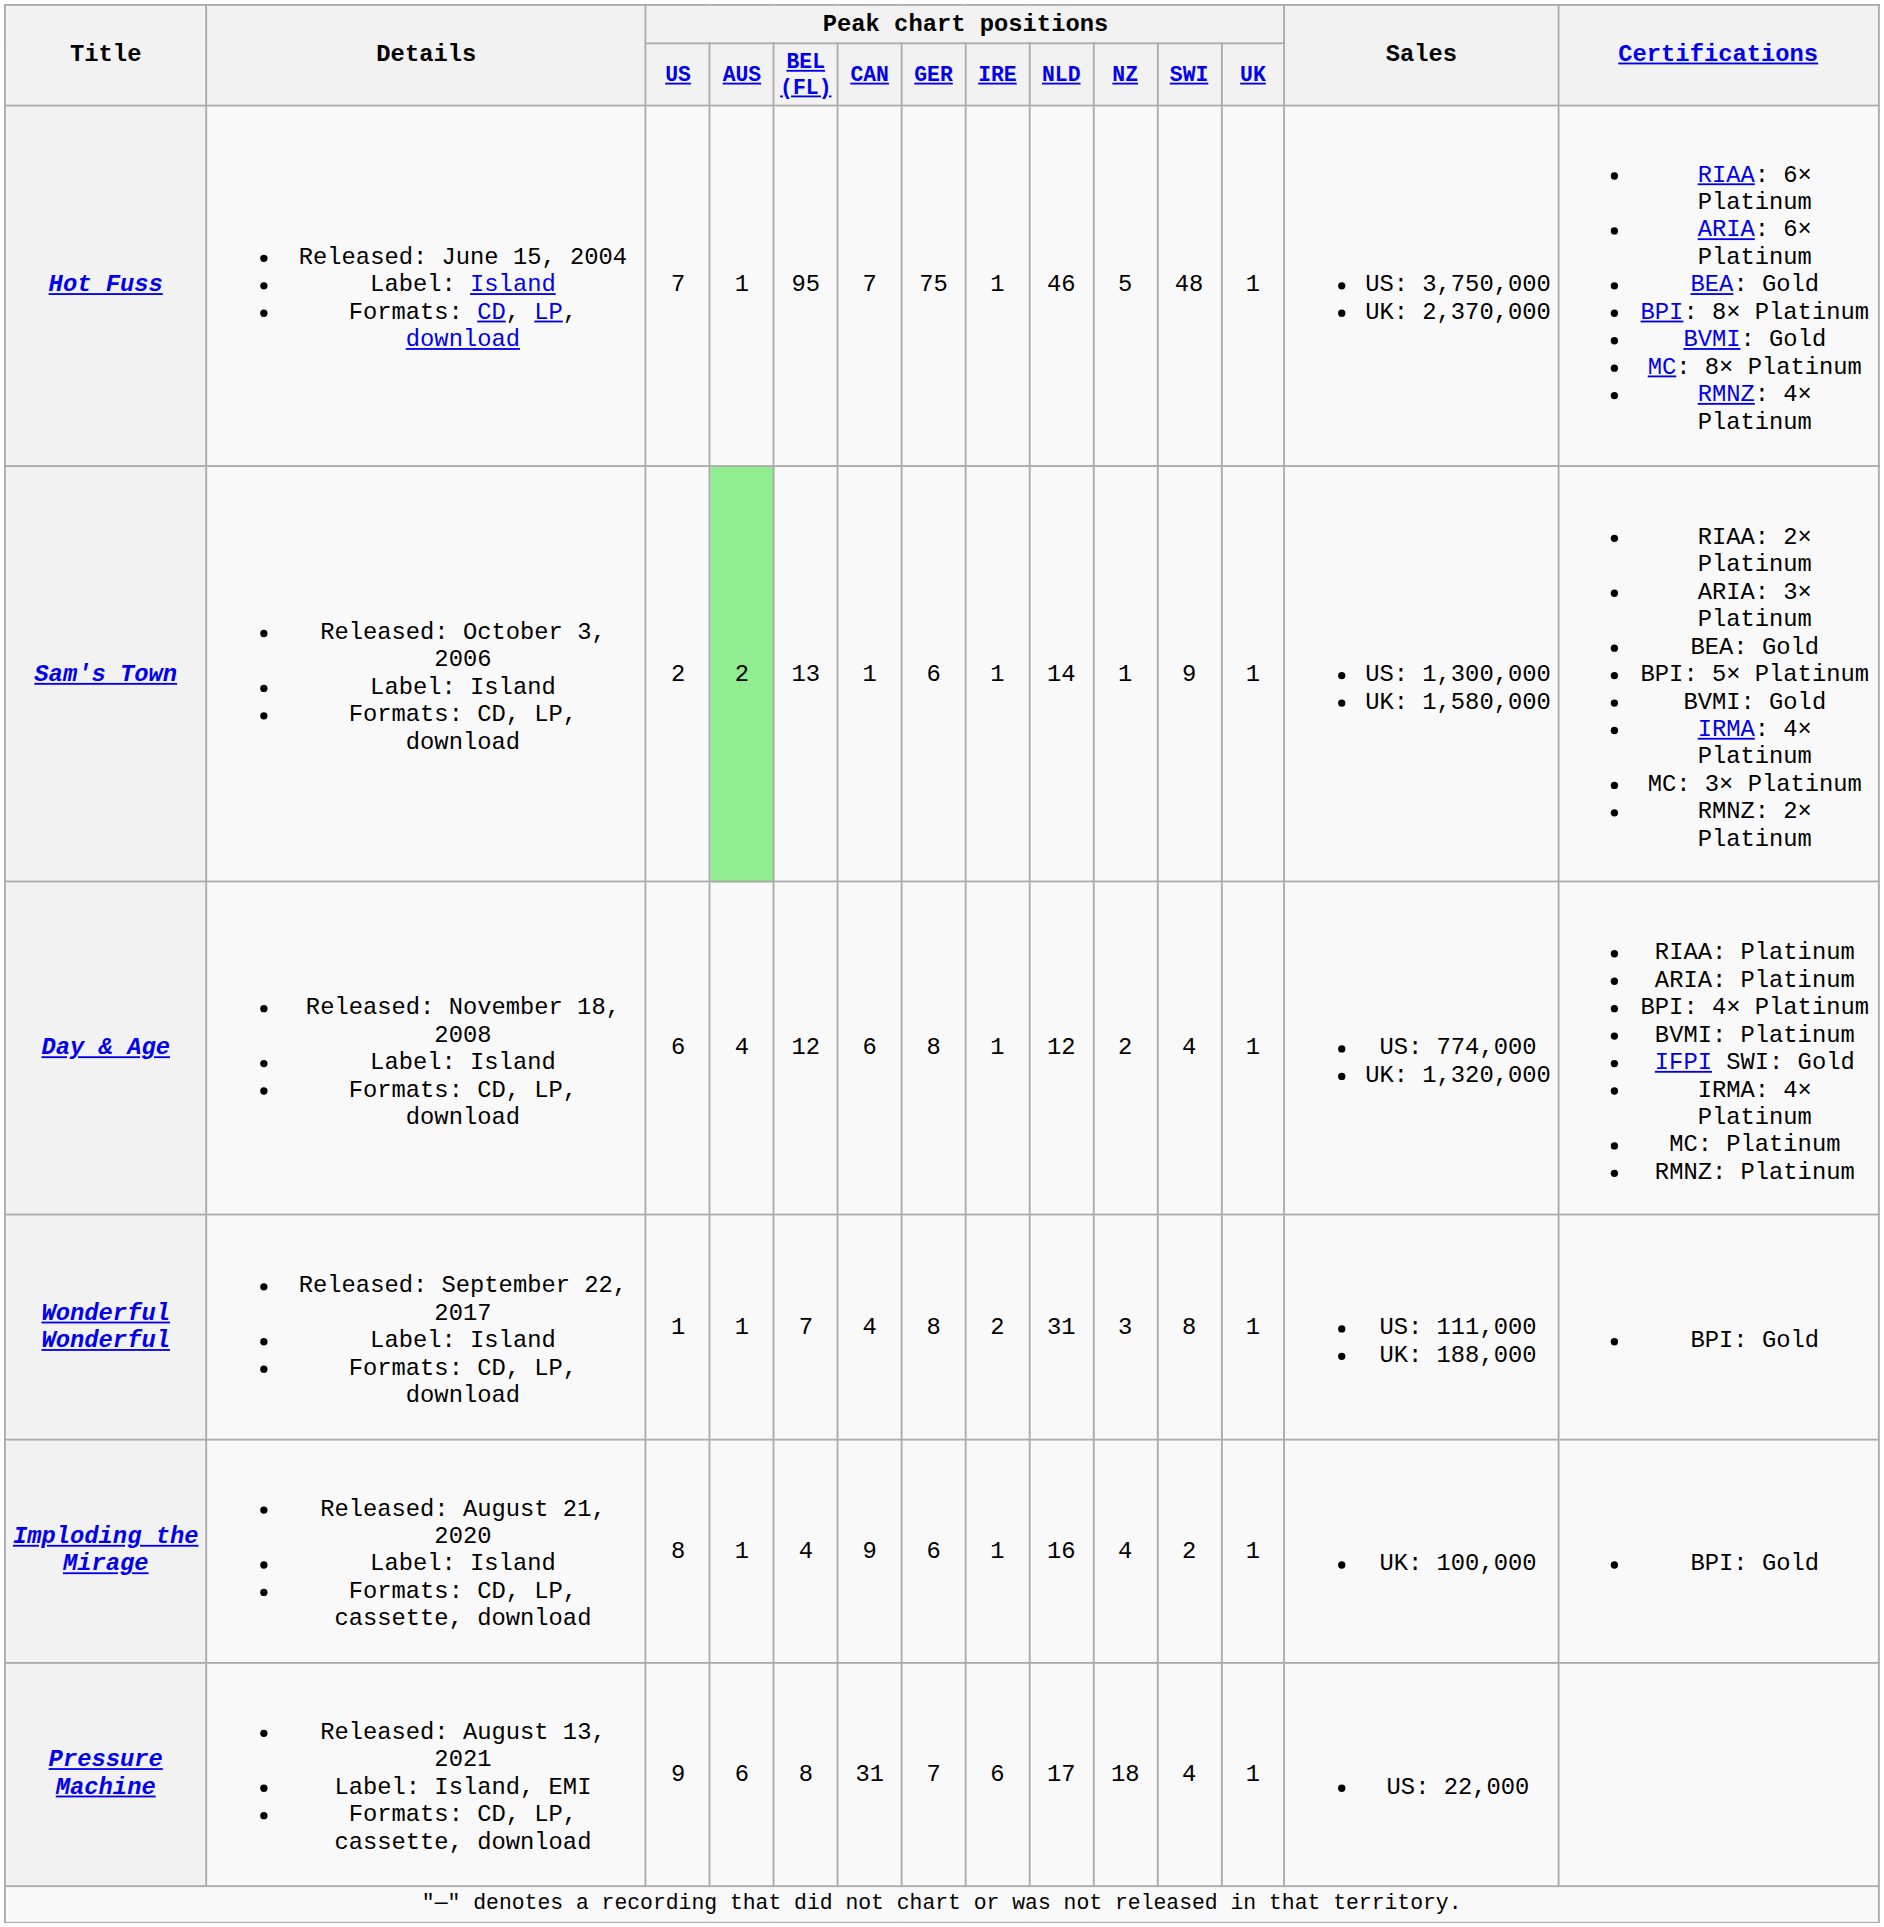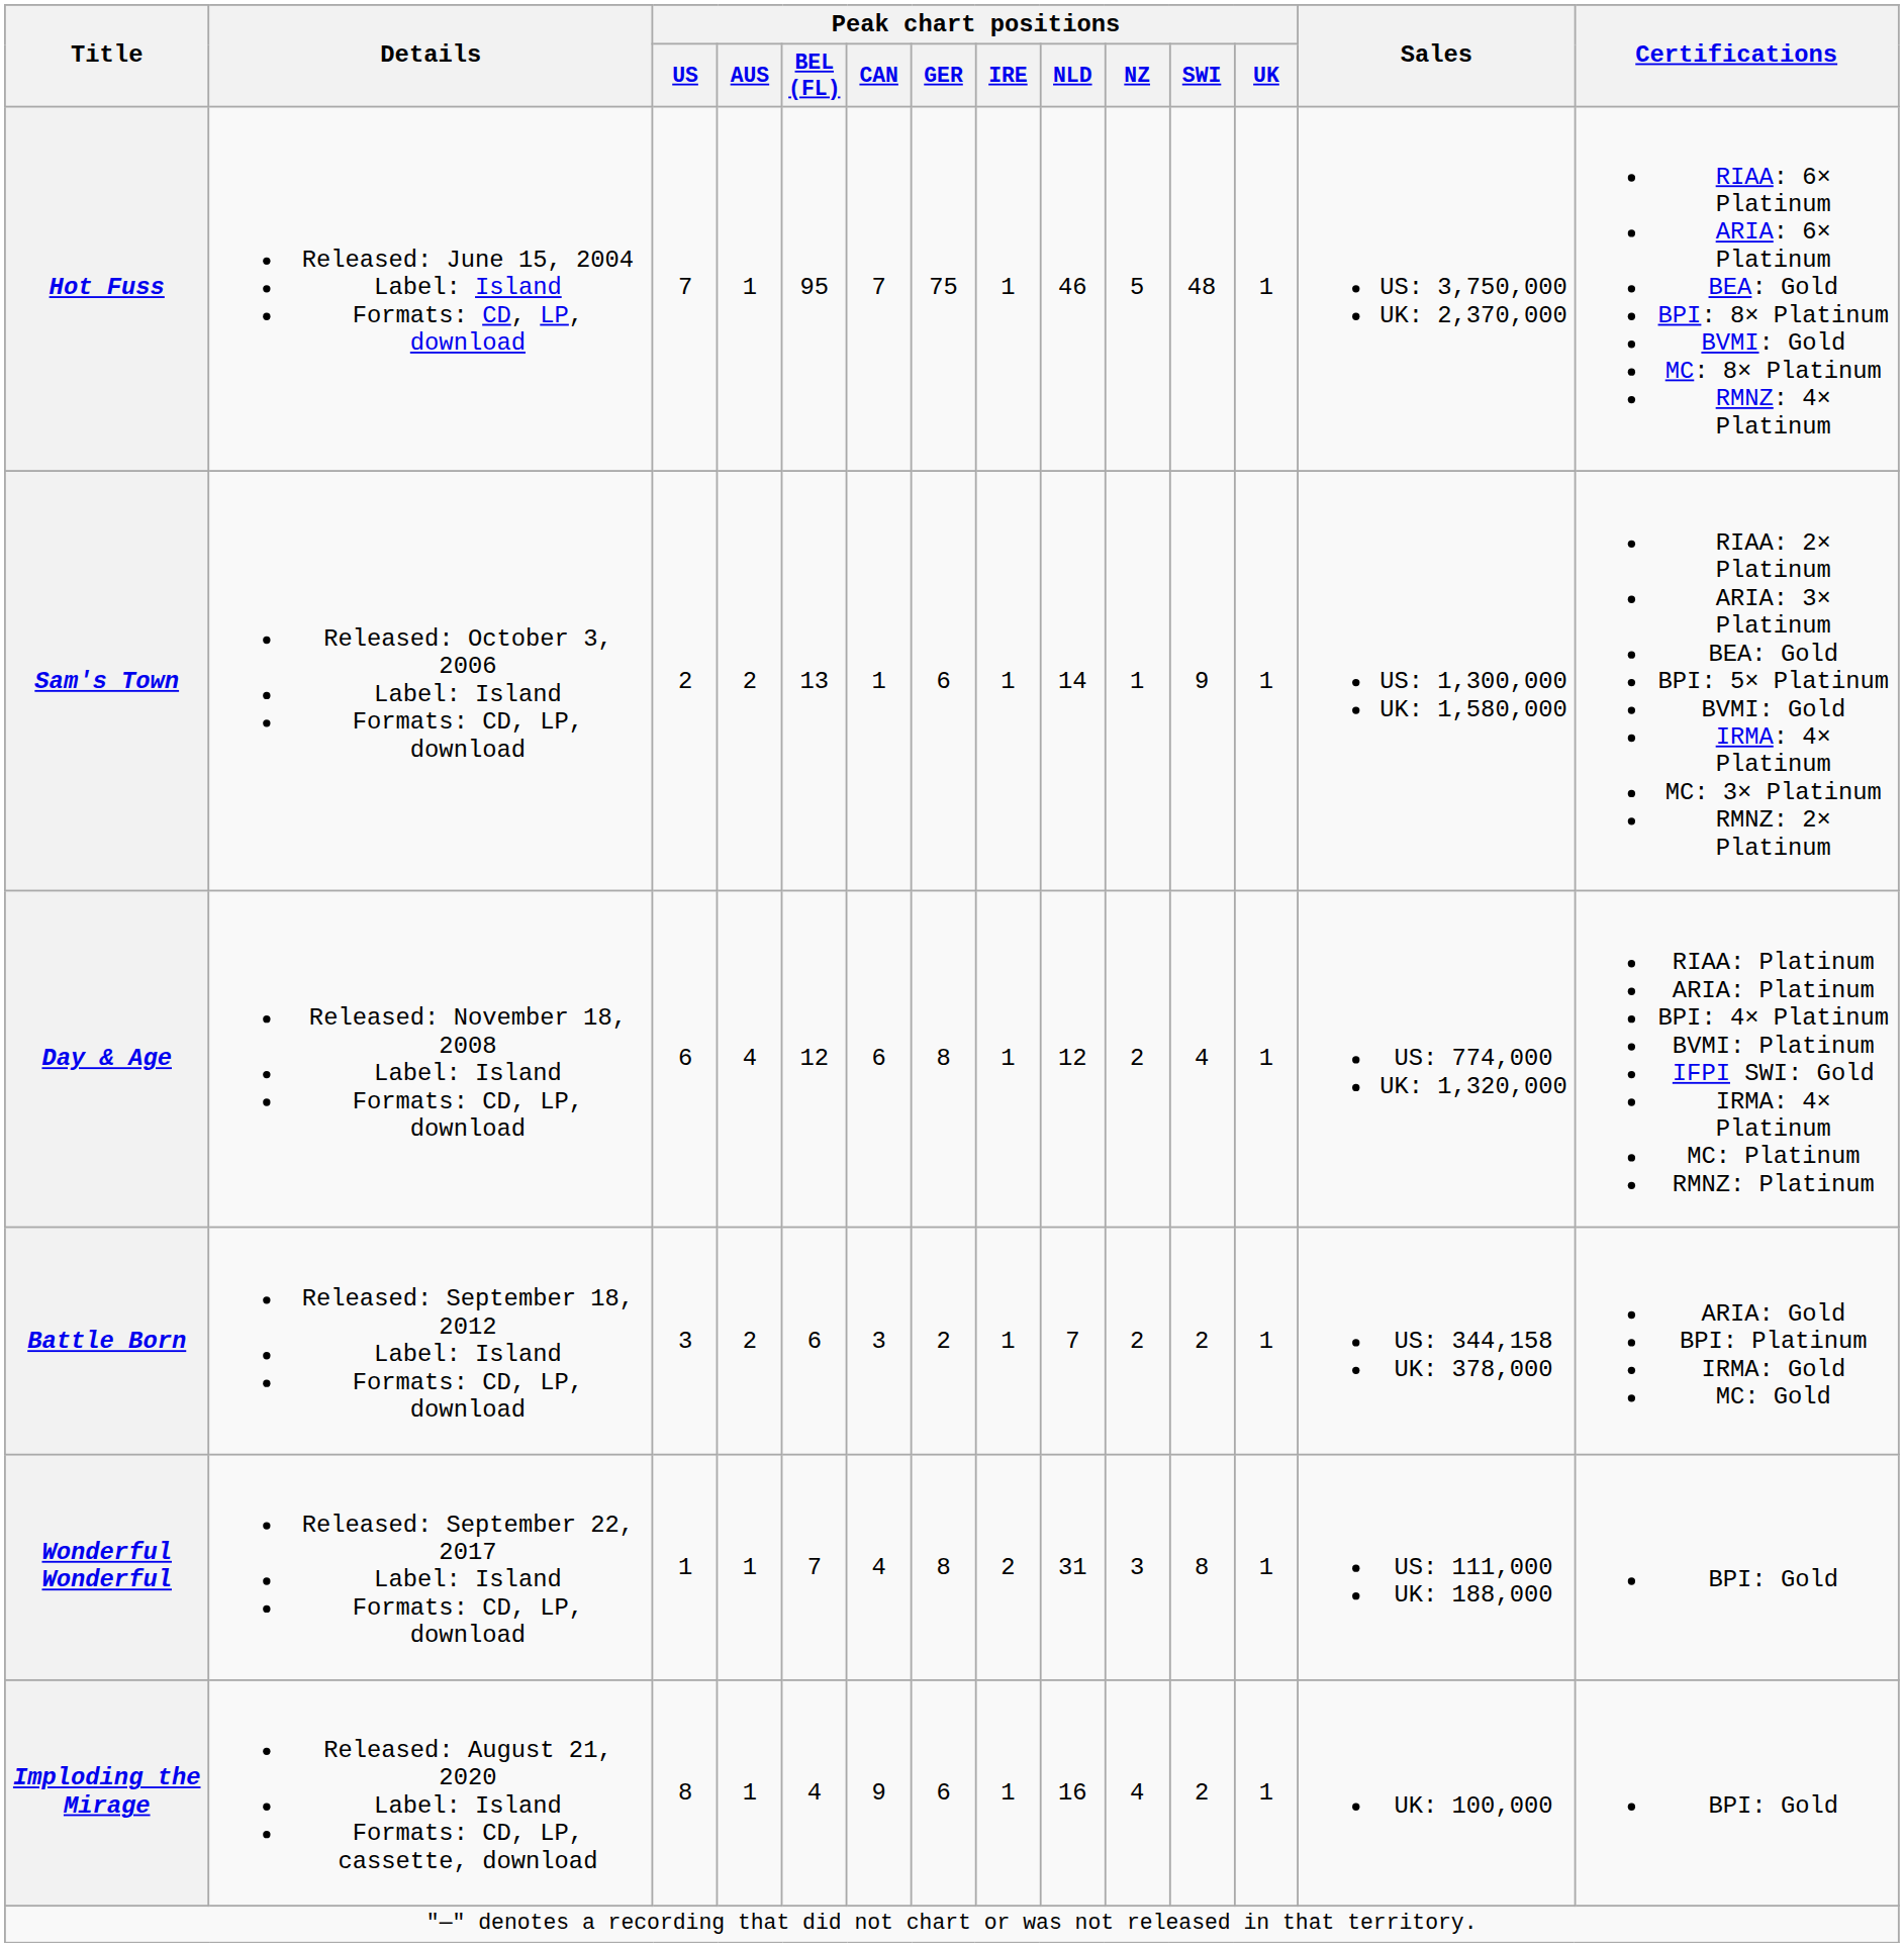 <table class="wikitable plainrowheaders" style="text-align:center;">
 <tr>
 <th scope="col" rowspan="2" style="width:8em;">Title</th>
 <th scope="col" rowspan="2" style="width:18em;">Details</th>
 <th scope="col" colspan="10">Peak chart positions</th>
 <th scope="col" rowspan="2" style="width:11em;">Sales</th>
 <th scope="col" rowspan="2" style="width:13em;"><a href='#'>Certifications</a></th>
 </tr>
 <tr>
 <th scope="col" style="width:2.5em;font-size:90%;"><a href='#'>US</a><br></th>
 <th scope="col" style="width:2.5em;font-size:90%;"><a href='#'>AUS</a><br></th>
 <th scope="col" style="width:2.5em;font-size:90%;"><a href='#'>BEL<br>(FL)</a><br></th>
 <th scope="col" style="width:2.5em;font-size:90%;"><a href='#'>CAN</a><br></th>
 <th scope="col" style="width:2.5em;font-size:90%;"><a href='#'>GER</a><br></th>
 <th scope="col" style="width:2.5em;font-size:90%;"><a href='#'>IRE</a><br></th>
 <th scope="col" style="width:2.5em;font-size:90%;"><a href='#'>NLD</a><br></th>
 <th scope="col" style="width:2.5em;font-size:90%;"><a href='#'>NZ</a><br></th>
 <th scope="col" style="width:2.5em;font-size:90%;"><a href='#'>SWI</a><br></th>
 <th scope="col" style="width:2.5em;font-size:90%;"><a href='#'>UK</a><br></th>
 </tr>
 <tr>
 <th scope="row"><em><a href='#'>Hot Fuss</a></em></th>
 <td><br><ul><li>Released: June 15, 2004</li><li>Label: <a href='#'>Island</a></li><li>Formats: <a href='#'>CD</a>, <a href='#'>LP</a>, <a href='#'>download</a></li></ul></td>
 <td>7</td>
 <td>1</td>
 <td>95</td>
 <td>7</td>
 <td>75</td>
 <td>1</td>
 <td>46</td>
 <td>5</td>
 <td>48</td>
 <td>1</td>
 <td><br><ul><li>US: 3,750,000</li><li>UK: 2,370,000</li></ul></td>
 <td><br><ul><li><a href='#'>RIAA</a>: 6× Platinum</li><li><a href='#'>ARIA</a>: 6× Platinum</li><li><a href='#'>BEA</a>: Gold</li><li><a href='#'>BPI</a>: 8× Platinum</li><li><a href='#'>BVMI</a>: Gold</li><li><a href='#'>MC</a>: 8× Platinum</li><li><a href='#'>RMNZ</a>: 4× Platinum</li></ul></td>
 </tr>
 <tr>
 <th scope="row"><em><a href='#'>Sam's Town</a></em></th>
 <td><br><ul><li>Released: October 3, 2006</li><li>Label: Island</li><li>Formats: CD, LP, download</li></ul></td>
 <td>2</td>
-<td style="background: lightgreen;">2</td>
+<td>2</td>
 <td>13</td>
 <td>1</td>
 <td>6</td>
 <td>1</td>
 <td>14</td>
 <td>1</td>
 <td>9</td>
 <td>1</td>
 <td><br><ul><li>US: 1,300,000</li><li>UK: 1,580,000</li></ul></td>
 <td><br><ul><li>RIAA: 2× Platinum</li><li>ARIA: 3× Platinum</li><li>BEA: Gold</li><li>BPI: 5× Platinum</li><li>BVMI: Gold</li><li><a href='#'>IRMA</a>: 4× Platinum</li><li>MC: 3× Platinum</li><li>RMNZ: 2× Platinum</li></ul></td>
 </tr>
 <tr>
 <th scope="row"><em><a href='#'>Day & Age</a></em></th>
 <td><br><ul><li>Released: November 18, 2008</li><li>Label: Island</li><li>Formats: CD, LP, download</li></ul></td>
 <td>6</td>
 <td>4</td>
 <td>12</td>
 <td>6</td>
 <td>8</td>
 <td>1</td>
 <td>12</td>
 <td>2</td>
 <td>4</td>
 <td>1</td>
 <td><br><ul><li>US: 774,000</li><li>UK: 1,320,000</li></ul></td>
 <td><br><ul><li>RIAA: Platinum</li><li>ARIA: Platinum</li><li>BPI: 4× Platinum</li><li>BVMI: Platinum</li><li><a href='#'>IFPI</a> SWI: Gold</li><li>IRMA: 4× Platinum</li><li>MC: Platinum</li><li>RMNZ: Platinum</li></ul></td>
+</tr>
+<tr>
+<th scope="row"><em><a href='#'>Battle Born</a></em></th>
+<td><br><ul><li>Released: September 18, 2012</li><li>Label: Island</li><li>Formats: CD, LP, download</li></ul></td>
+<td>3</td>
+<td>2</td>
+<td>6</td>
+<td>3</td>
+<td>2</td>
+<td>1</td>
+<td>7</td>
+<td>2</td>
+<td>2</td>
+<td>1</td>
+<td><br><ul><li>US: 344,158</li><li>UK: 378,000</li></ul></td>
+<td><br><ul><li>ARIA: Gold</li><li>BPI: Platinum</li><li>IRMA: Gold</li><li>MC: Gold</li></ul></td>
 </tr>
 <tr>
 <th scope="row"><em><a href='#'>Wonderful Wonderful</a></em></th>
 <td><br><ul><li>Released: September 22, 2017</li><li>Label: Island</li><li>Formats: CD, LP, download</li></ul></td>
 <td>1</td>
 <td>1</td>
 <td>7</td>
 <td>4</td>
 <td>8</td>
 <td>2</td>
 <td>31</td>
 <td>3</td>
 <td>8</td>
 <td>1</td>
 <td><br><ul><li>US: 111,000</li><li>UK: 188,000</li></ul></td>
 <td><br><ul><li>BPI: Gold</li></ul></td>
 </tr>
 <tr>
 <th scope="row"><em><a href='#'>Imploding the Mirage</a></em></th>
 <td><br><ul><li>Released: August 21, 2020</li><li>Label: Island</li><li>Formats: CD, LP, cassette, download</li></ul></td>
 <td>8</td>
 <td>1</td>
 <td>4</td>
 <td>9</td>
 <td>6</td>
 <td>1</td>
 <td>16</td>
 <td>4</td>
 <td>2</td>
 <td>1</td>
 <td><br><ul><li>UK: 100,000</li></ul></td>
 <td><br><ul><li>BPI: Gold</li></ul></td>
 </tr>
 <tr>
-<th scope="row"><em><a href='#'>Pressure Machine</a></em></th>
-<td><br><ul><li>Released: August 13, 2021</li><li>Label: Island, EMI</li><li>Formats: CD, LP, cassette, download</li></ul></td>
-<td>9</td>
-<td>6</td>
-<td>8</td>
-<td>31</td>
-<td>7</td>
-<td>6</td>
-<td>17</td>
-<td>18</td>
-<td>4</td>
-<td>1</td>
-<td><br><ul><li>US: 22,000</li></ul></td>
-<td></td>
-</tr>
-<tr>
 <td colspan="14" style="font-size:90%">"—" denotes a recording that did not chart or was not released in that territory.</td>
 </tr>
 </table>
